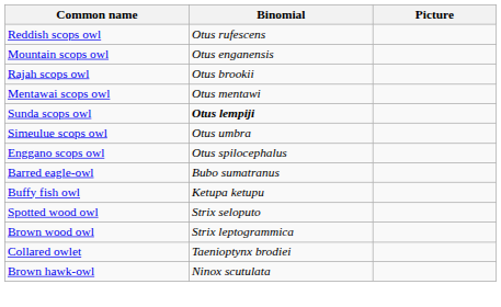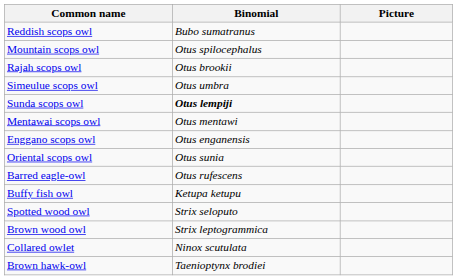 <table width=50% class="wikitable">
 <tr>
 <th width=30%>Common name</th>
 <th width=30%>Binomial</th>
 <th width=20%>Picture</th>
 </tr>
 <tr>
 <td><a href='#'>Reddish scops owl</a></td>
-<td><em>Otus rufescens</em></td>
+<td><em>Bubo sumatranus</em></td>
 <td></td>
 </tr>
 <tr>
 <td><a href='#'>Mountain scops owl</a></td>
-<td><em>Otus enganensis</em></td>
+<td><em>Otus spilocephalus</em></td>
 <td></td>
 </tr>
 <tr>
 <td><a href='#'>Rajah scops owl</a></td>
 <td><em>Otus brookii</em></td>
 <td></td>
 </tr>
 <tr>
-<td><a href='#'>Mentawai scops owl</a></td>
-<td><em>Otus mentawi</em></td>
+<td><a href='#'>Simeulue scops owl</a></td>
+<td><em>Otus umbra</em></td>
 <td></td>
 </tr>
 <tr>
 <td><a href='#'>Sunda scops owl</a></td>
 <td><strong><em>Otus lempiji</em></strong></td>
 <td></td>
 </tr>
 <tr>
-<td><a href='#'>Simeulue scops owl</a></td>
-<td><em>Otus umbra</em></td>
+<td><a href='#'>Mentawai scops owl</a></td>
+<td><em>Otus mentawi</em></td>
 <td></td>
 </tr>
 <tr>
 <td><a href='#'>Enggano scops owl</a></td>
-<td><em>Otus spilocephalus</em></td>
+<td><em>Otus enganensis</em></td>
+<td></td>
+</tr>
+<tr>
+<td><a href='#'>Oriental scops owl</a></td>
+<td><em>Otus sunia</em></td>
 <td></td>
 </tr>
 <tr>
 <td><a href='#'>Barred eagle-owl</a></td>
-<td><em>Bubo sumatranus</em></td>
+<td><em>Otus rufescens</em></td>
 <td></td>
 </tr>
 <tr>
 <td><a href='#'>Buffy fish owl</a></td>
 <td><em>Ketupa ketupu</em></td>
 <td></td>
 </tr>
 <tr>
 <td><a href='#'>Spotted wood owl</a></td>
 <td><em>Strix seloputo</em></td>
 <td></td>
 </tr>
 <tr>
 <td><a href='#'>Brown wood owl</a></td>
 <td><em>Strix leptogrammica</em></td>
 <td></td>
 </tr>
 <tr>
 <td><a href='#'>Collared owlet</a></td>
-<td><em>Taenioptynx brodiei</em></td>
+<td><em>Ninox scutulata</em></td>
 <td></td>
 </tr>
 <tr>
 <td><a href='#'>Brown hawk-owl</a></td>
-<td><em>Ninox scutulata</em></td>
+<td><em>Taenioptynx brodiei</em></td>
 <td></td>
 </tr>
 </table>
